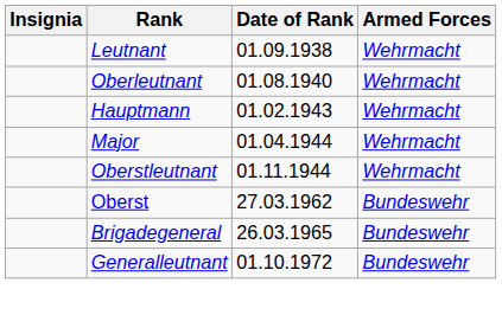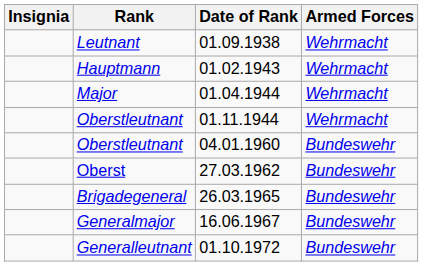 <table class="wikitable">
 <tr>
 <th>Insignia</th>
 <th>Rank</th>
 <th>Date of Rank</th>
 <th>Armed Forces</th>
 </tr>
 <tr>
 <td></td>
 <td><em><a href='#'>Leutnant</a></em></td>
 <td>01.09.1938</td>
-<td><em><a href='#'>Wehrmacht</a></em></td>
-</tr>
-<tr>
-<td></td>
-<td><em><a href='#'>Oberleutnant</a></em></td>
-<td>01.08.1940</td>
 <td><em><a href='#'>Wehrmacht</a></em></td>
 </tr>
 <tr>
 <td></td>
 <td><em><a href='#'>Hauptmann</a></em></td>
 <td>01.02.1943</td>
 <td><em><a href='#'>Wehrmacht</a></em></td>
 </tr>
 <tr>
 <td></td>
 <td><em><a href='#'>Major</a></em></td>
 <td>01.04.1944</td>
 <td><em><a href='#'>Wehrmacht</a></em></td>
 </tr>
 <tr>
 <td></td>
 <td><em><a href='#'>Oberstleutnant</a></em></td>
 <td>01.11.1944</td>
 <td><em><a href='#'>Wehrmacht</a></em></td>
 </tr>
 <tr>
 <td></td>
+<td><em><a href='#'>Oberstleutnant</a></em></td>
+<td>04.01.1960</td>
+<td><em><a href='#'>Bundeswehr</a></em></td>
+</tr>
+<tr>
+<td></td>
 <td><a href='#'>Oberst</a></td>
 <td>27.03.1962</td>
 <td><em><a href='#'>Bundeswehr</a></em></td>
 </tr>
 <tr>
 <td></td>
 <td><em><a href='#'>Brigadegeneral</a></em></td>
 <td>26.03.1965</td>
 <td><em><a href='#'>Bundeswehr</a></em></td>
 </tr>
 <tr>
 <td></td>
+<td><em><a href='#'>Generalmajor</a></em></td>
+<td>16.06.1967</td>
+<td><em><a href='#'>Bundeswehr</a></em></td>
+</tr>
+<tr>
+<td></td>
 <td><em><a href='#'>Generalleutnant</a></em></td>
 <td>01.10.1972</td>
 <td><em><a href='#'>Bundeswehr</a></em></td>
 </tr>
 </table>
